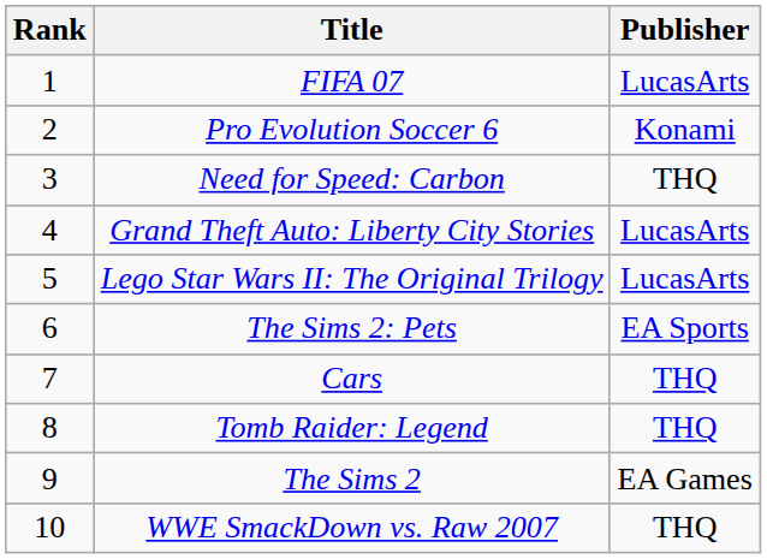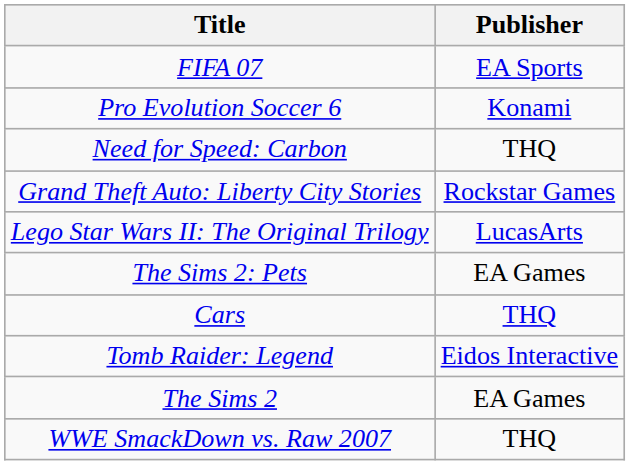 <table class="wikitable sortable" style="text-align:center">
 <tr>
-<th>Rank</th>
 <th>Title</th>
 <th>Publisher</th>
 </tr>
 <tr>
-<td>1</td>
 <td><em><a href='#'>FIFA 07</a></em></td>
-<td><a href='#'>LucasArts</a></td>
+<td><a href='#'>EA Sports</a></td>
 </tr>
 <tr>
-<td>2</td>
 <td><em><a href='#'>Pro Evolution Soccer 6</a></em></td>
 <td><a href='#'>Konami</a></td>
 </tr>
 <tr>
-<td>3</td>
 <td><em><a href='#'>Need for Speed: Carbon</a></em></td>
 <td>THQ</td>
 </tr>
 <tr>
-<td>4</td>
 <td><em><a href='#'>Grand Theft Auto: Liberty City Stories</a></em></td>
-<td><a href='#'>LucasArts</a></td>
+<td><a href='#'>Rockstar Games</a></td>
 </tr>
 <tr>
-<td>5</td>
 <td><em><a href='#'>Lego Star Wars II: The Original Trilogy</a></em></td>
 <td><a href='#'>LucasArts</a></td>
 </tr>
 <tr>
-<td>6</td>
 <td><em><a href='#'>The Sims 2: Pets</a></em></td>
-<td><a href='#'>EA Sports</a></td>
+<td>EA Games</td>
 </tr>
 <tr>
-<td>7</td>
 <td><a href='#'><em>Cars</em></a></td>
 <td><a href='#'>THQ</a></td>
 </tr>
 <tr>
-<td>8</td>
 <td><em><a href='#'>Tomb Raider: Legend</a></em></td>
-<td><a href='#'>THQ</a></td>
+<td><a href='#'>Eidos Interactive</a></td>
 </tr>
 <tr>
-<td>9</td>
 <td><em><a href='#'>The Sims 2</a></em></td>
 <td>EA Games</td>
 </tr>
 <tr>
-<td>10</td>
 <td><em><a href='#'>WWE SmackDown vs. Raw 2007</a></em></td>
 <td>THQ</td>
 </tr>
 </table>
